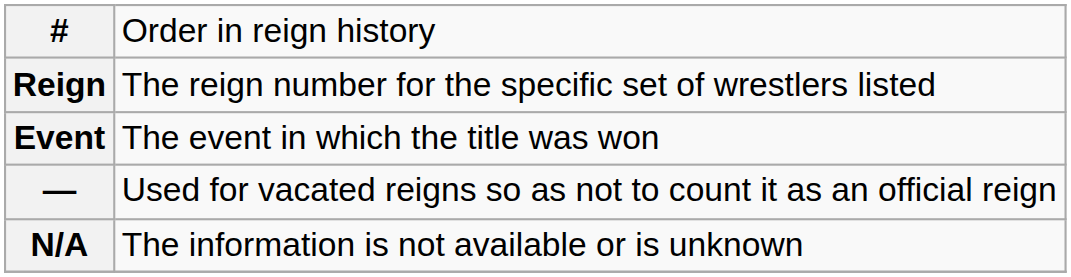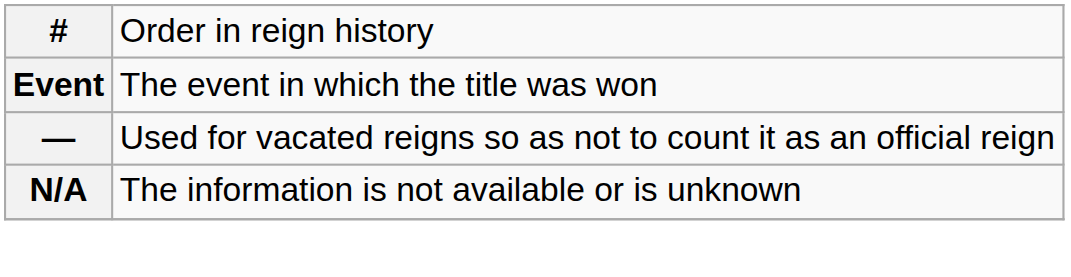 <table class="wikitable">
 <tr>
 <th><strong>#</strong></th>
 <td>Order in reign history</td>
-</tr>
-<tr>
-<th><strong>Reign</strong></th>
-<td>The reign number for the specific set of wrestlers listed</td>
 </tr>
 <tr>
 <th><strong>Event</strong></th>
 <td>The event in which the title was won</td>
 </tr>
 <tr>
 <th>—</th>
 <td>Used for vacated reigns so as not to count it as an official reign</td>
 </tr>
 <tr>
 <th>N/A</th>
 <td>The information is not available or is unknown</td>
 </tr>
 <tr>
 </tr>
 </table>
